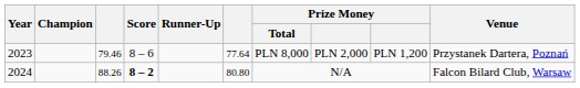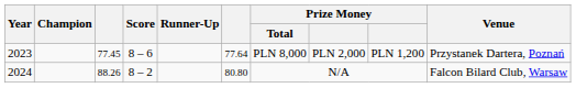 <table class="wikitable sortable">
 <tr>
 <th rowspan=2>Year</th>
 <th rowspan=2>Champion</th>
 <th rowspan=2></th>
 <th rowspan=2>Score</th>
 <th rowspan=2>Runner-Up</th>
 <th rowspan=2></th>
 <th colspan=3>Prize Money</th>
 <th rowspan=2>Venue</th>
 </tr>
 <tr>
 <th>Total</th>
 <th></th>
 <th></th>
 </tr>
 <tr>
 <td>2023</td>
 <td></td>
-<td align=center><small><span>79.46</span></small></td>
+<td align=center><small><span>77.45</span></small></td>
 <td align=center>8 – 6</td>
 <td></td>
 <td align=center><small><span>77.64</span></small></td>
 <td align=center>PLN 8,000</td>
 <td align=center>PLN 2,000</td>
 <td align=center>PLN 1,200</td>
 <td>Przystanek Dartera, <a href='#'>Poznań</a></td>
 </tr>
 <tr>
 <td>2024</td>
 <td></td>
 <td align=center><small><span>88.26</span></small></td>
-<td align=center><strong>8 – 2</strong></td>
+<td align=center>8 – 2</td>
 <td></td>
 <td align=center><small><span>80.80</span></small></td>
 <td colspan="3" align="center">N/A</td>
 <td>Falcon Bilard Club, <a href='#'>Warsaw</a></td>
 </tr>
 </table>
